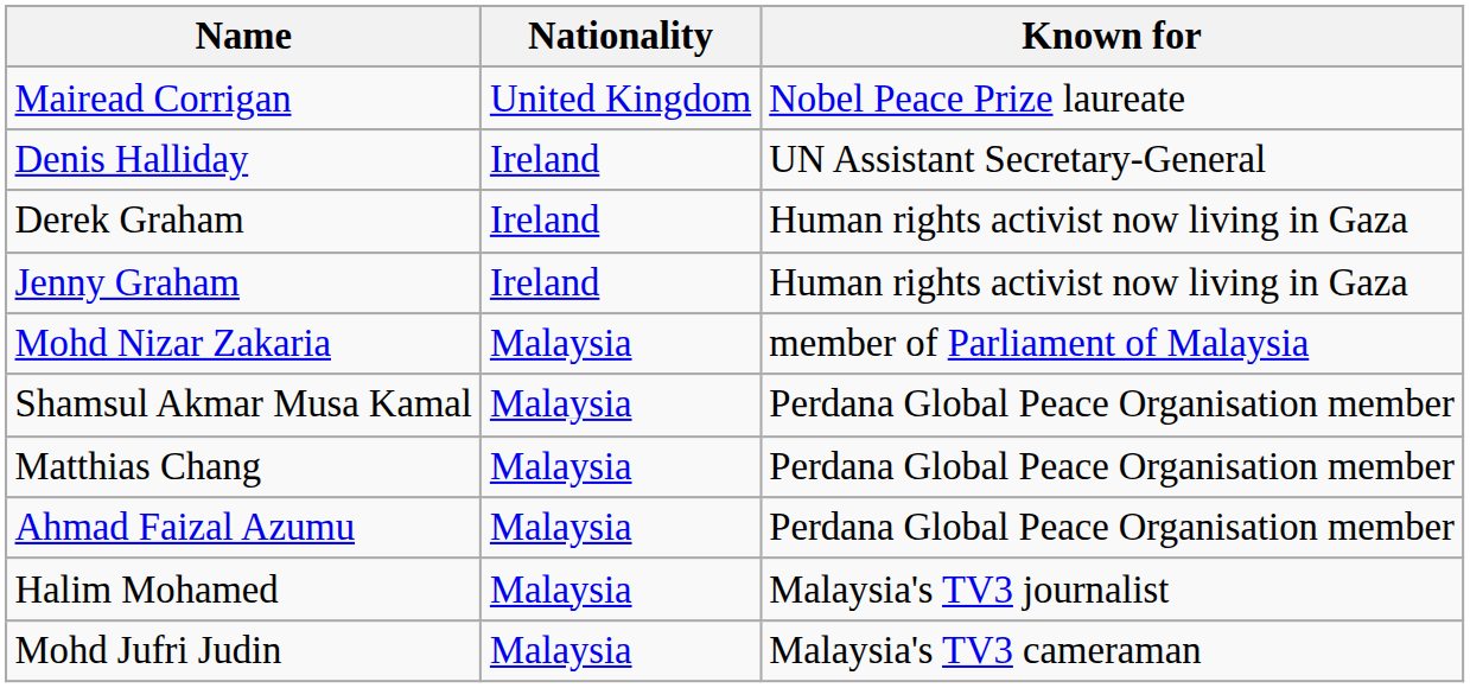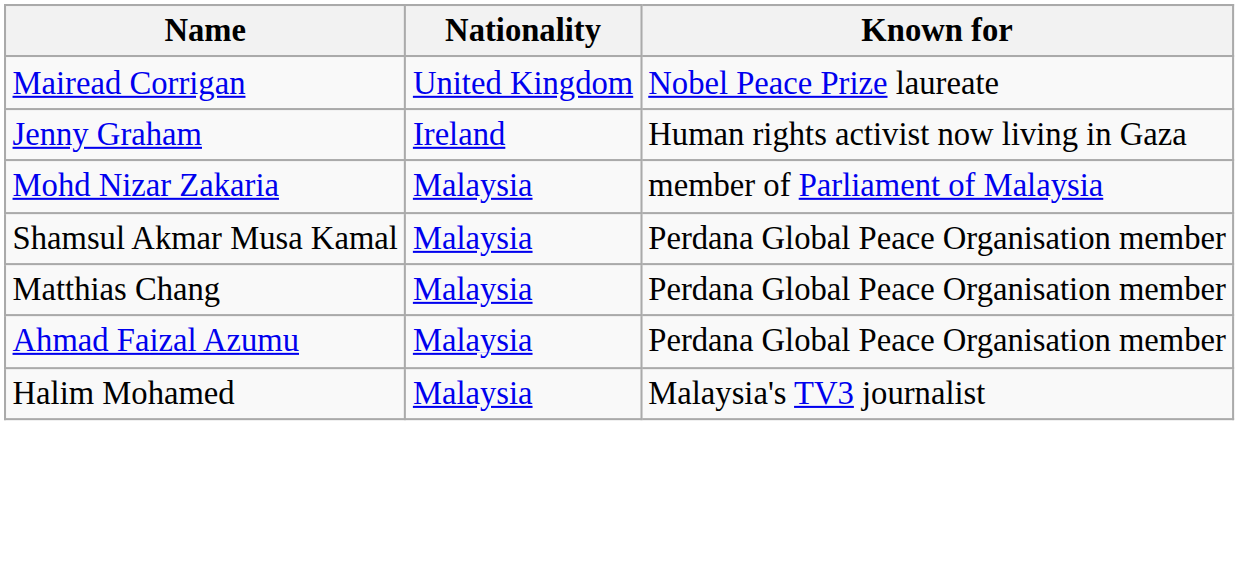 <table class="wikitable sortable">
 <tr>
 <th>Name</th>
 <th>Nationality</th>
 <th>Known for</th>
 </tr>
 <tr>
 <td><a href='#'>Mairead Corrigan</a></td>
 <td><a href='#'>United Kingdom</a></td>
 <td><a href='#'>Nobel Peace Prize</a> laureate</td>
-</tr>
-<tr>
-<td><a href='#'>Denis Halliday</a></td>
-<td><a href='#'>Ireland</a></td>
-<td>UN Assistant Secretary-General </td>
-</tr>
-<tr>
-<td>Derek Graham</td>
-<td><a href='#'>Ireland</a></td>
-<td>Human rights activist now living in Gaza </td>
 </tr>
 <tr>
 <td><a href='#'>Jenny Graham</a></td>
 <td><a href='#'>Ireland</a></td>
 <td>Human rights activist now living in Gaza </td>
 </tr>
 <tr>
 <td><a href='#'>Mohd Nizar Zakaria</a></td>
 <td><a href='#'>Malaysia</a></td>
 <td>member of <a href='#'>Parliament of Malaysia</a></td>
 </tr>
 <tr>
 <td>Shamsul Akmar Musa Kamal</td>
 <td><a href='#'>Malaysia</a></td>
 <td>Perdana Global Peace Organisation member</td>
 </tr>
 <tr>
 <td>Matthias Chang</td>
 <td><a href='#'>Malaysia</a></td>
 <td>Perdana Global Peace Organisation member</td>
 </tr>
 <tr>
 <td><a href='#'>Ahmad Faizal Azumu</a></td>
 <td><a href='#'>Malaysia</a></td>
 <td>Perdana Global Peace Organisation member</td>
 </tr>
 <tr>
 <td>Halim Mohamed</td>
 <td><a href='#'>Malaysia</a></td>
 <td>Malaysia's <a href='#'>TV3</a> journalist</td>
 </tr>
-<tr>
-<td>Mohd Jufri Judin</td>
-<td><a href='#'>Malaysia</a></td>
-<td>Malaysia's <a href='#'>TV3</a> cameraman</td>
-</tr>
 </table>
